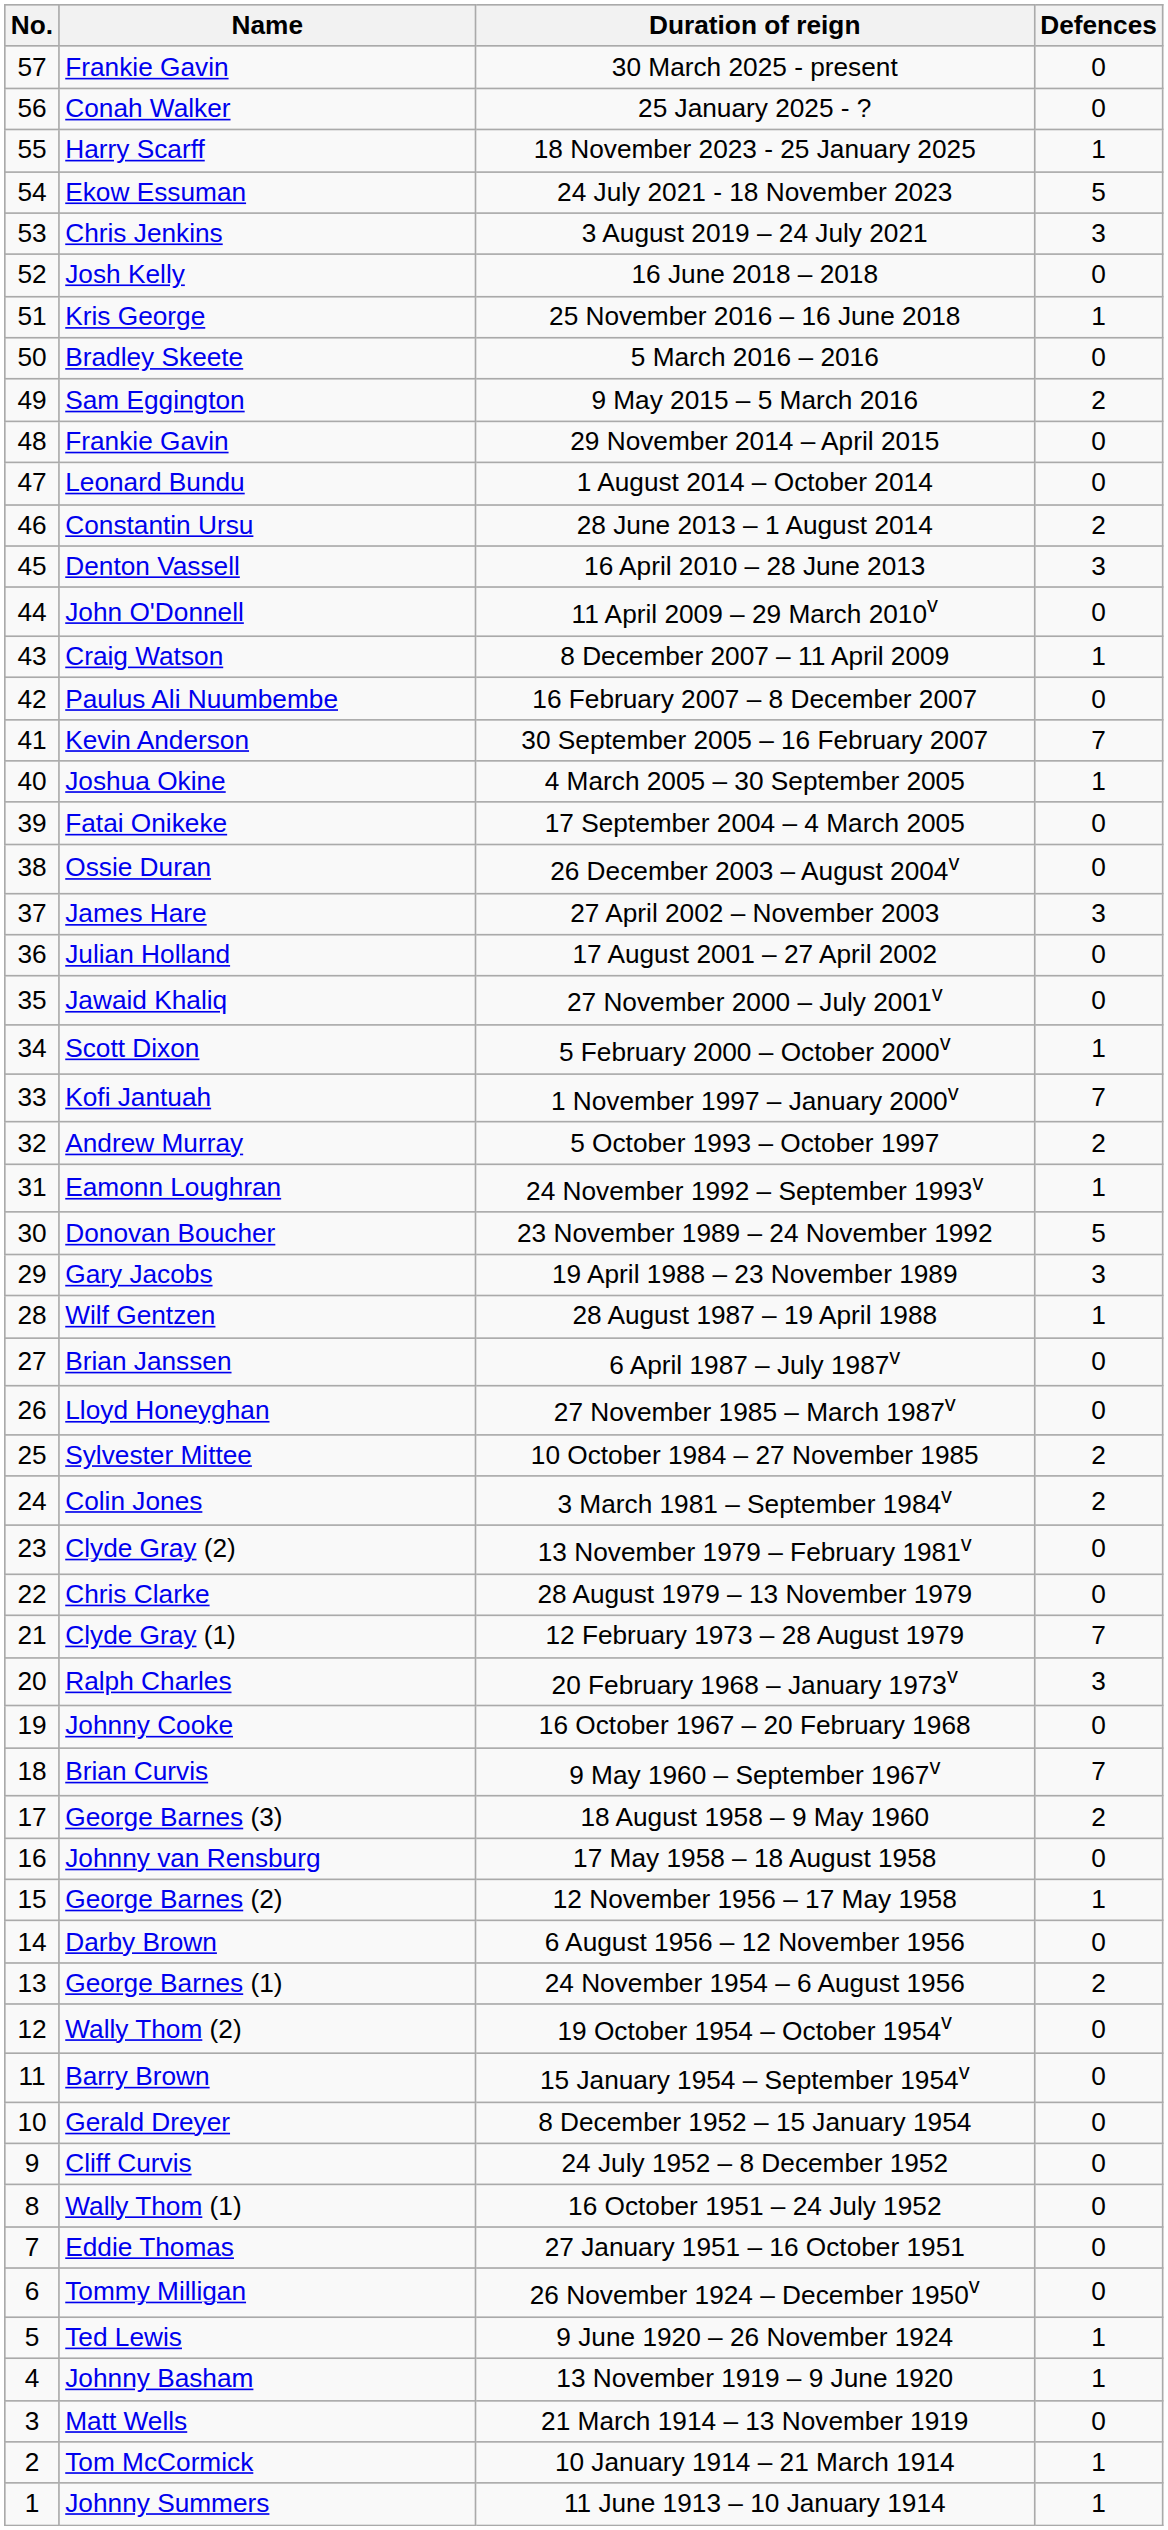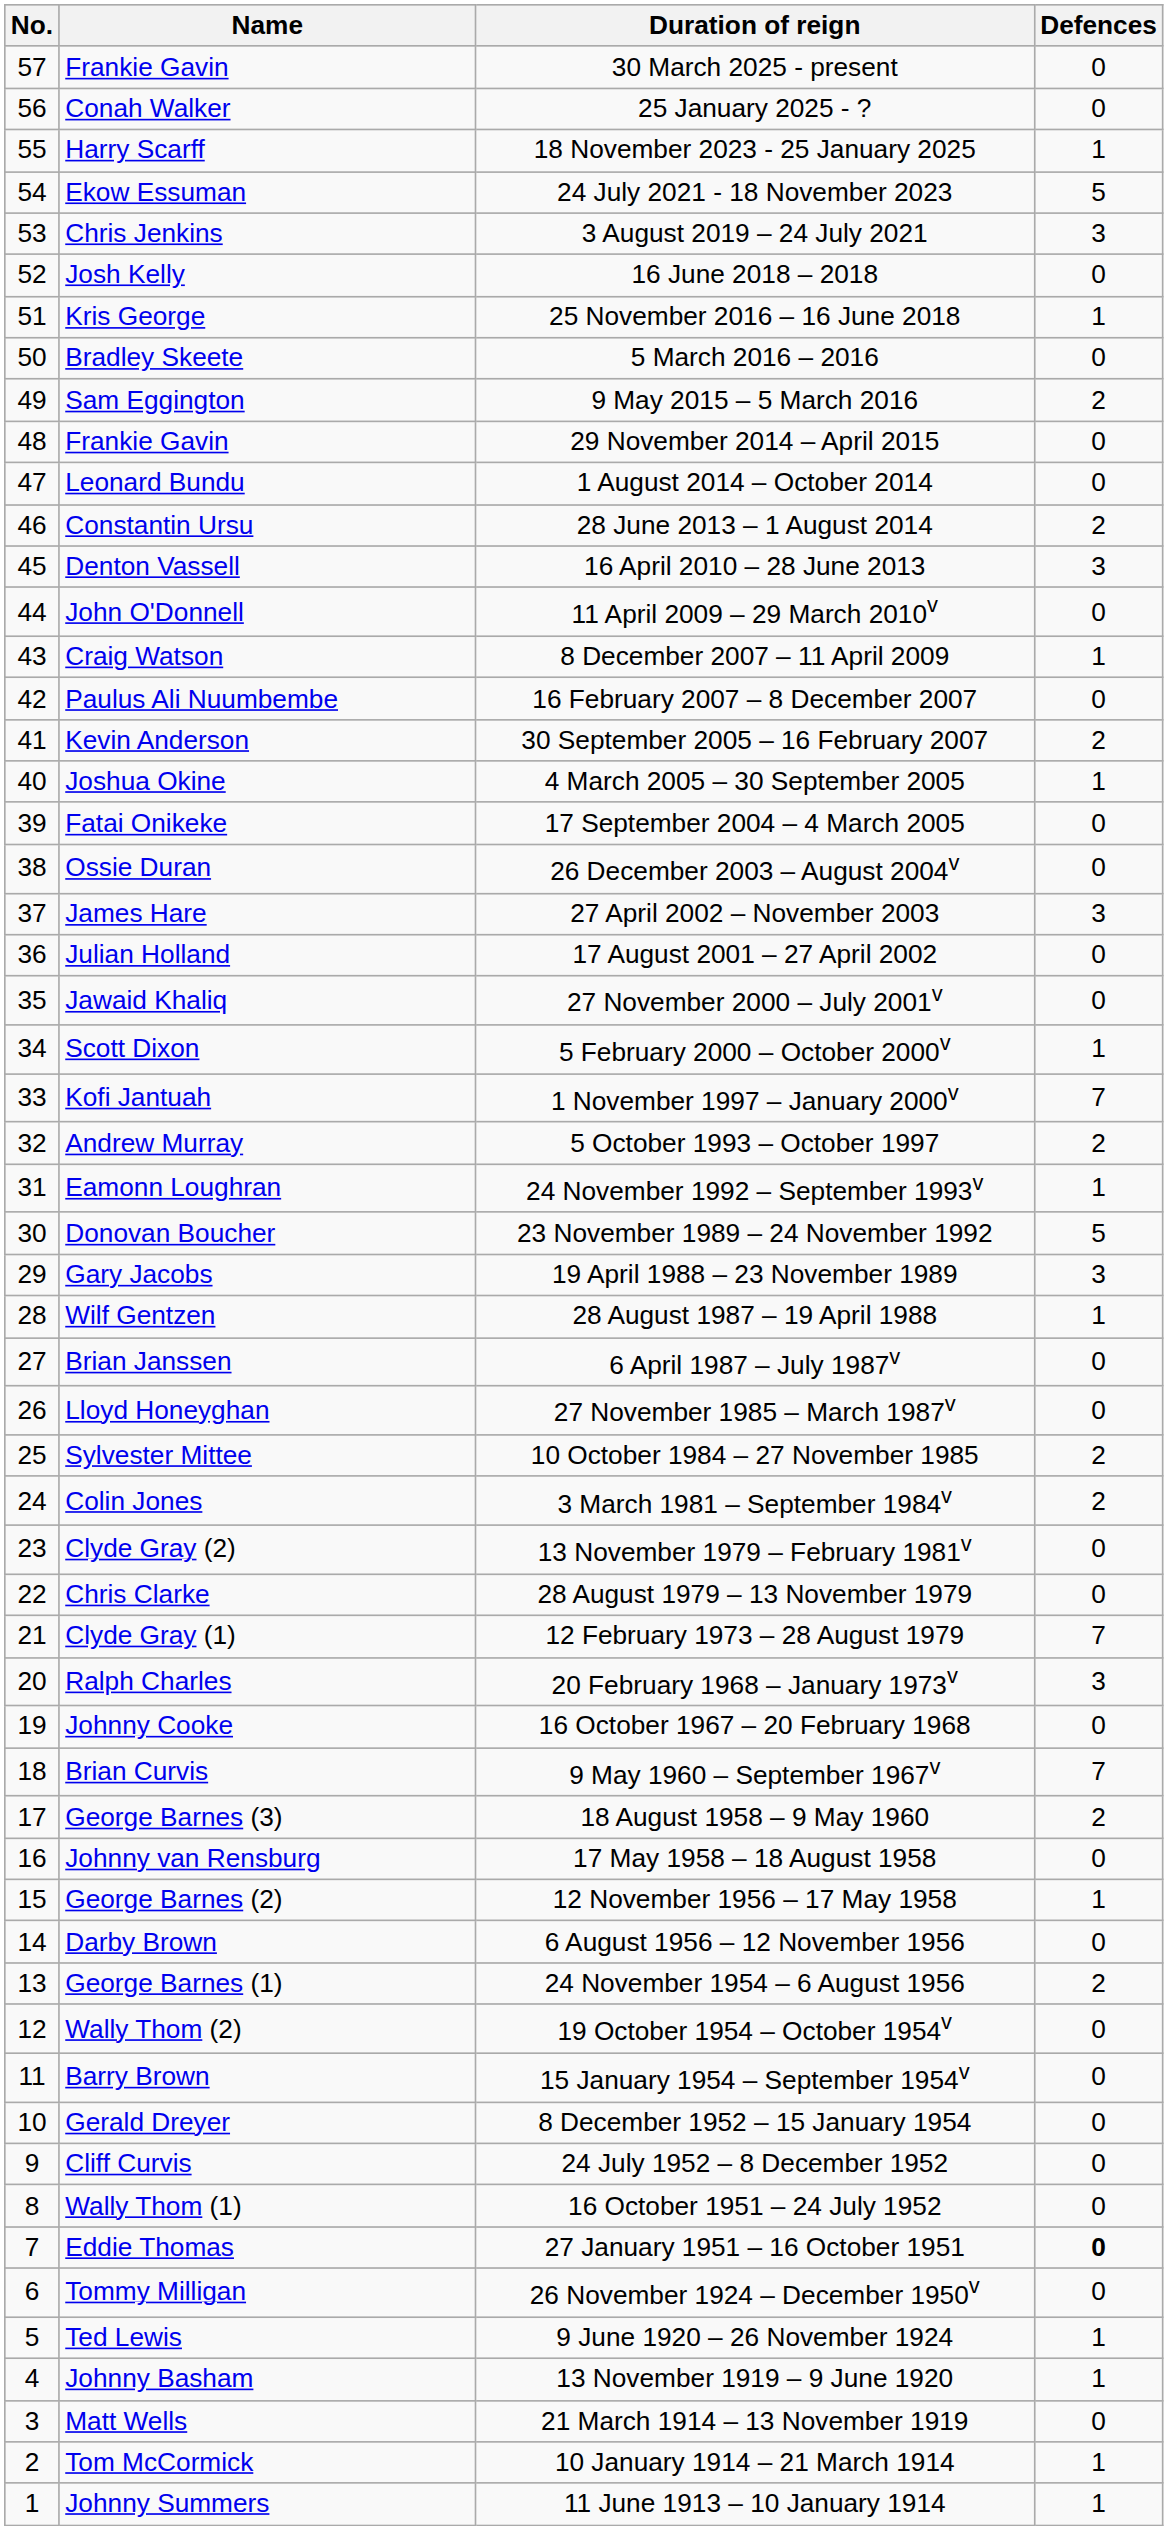 <table class="wikitable" width=80%>
 <tr>
 <th width=3%>No.</th>
 <th width=37%>Name </th>
 <th width=50%>Duration of reign</th>
 <th width=10%>Defences</th>
 </tr>
 <tr align=center>
 <td>57</td>
 <td align=left> <a href='#'>Frankie Gavin</a></td>
 <td>30 March 2025 - present</td>
 <td>0</td>
 </tr>
 <tr align=center>
 <td>56</td>
 <td align=left> <a href='#'>Conah Walker</a></td>
 <td>25 January 2025 - ?</td>
 <td>0</td>
 </tr>
 <tr align=center>
 <td>55</td>
 <td align=left> <a href='#'>Harry Scarff</a></td>
 <td>18 November 2023 - 25 January 2025</td>
 <td>1</td>
 </tr>
 <tr align=center>
 <td>54</td>
 <td align=left> <a href='#'>Ekow Essuman</a></td>
 <td>24 July 2021 - 18 November 2023</td>
 <td>5</td>
 </tr>
 <tr align=center>
 <td>53</td>
 <td align=left> <a href='#'>Chris Jenkins</a></td>
 <td>3 August 2019 – 24 July 2021</td>
 <td>3</td>
 </tr>
 <tr align=center>
 <td>52</td>
 <td align=left> <a href='#'>Josh Kelly</a></td>
 <td>16 June 2018 – 2018</td>
 <td>0</td>
 </tr>
 <tr align=center>
 <td>51</td>
 <td align=left> <a href='#'>Kris George</a></td>
 <td>25 November 2016 – 16 June 2018</td>
 <td>1</td>
 </tr>
 <tr align=center>
 <td>50</td>
 <td align=left> <a href='#'>Bradley Skeete</a></td>
 <td>5 March 2016 – 2016</td>
 <td>0</td>
 </tr>
 <tr align=center>
 <td>49</td>
 <td align=left> <a href='#'>Sam Eggington</a></td>
 <td>9 May 2015 – 5 March 2016</td>
 <td>2</td>
 </tr>
 <tr align=center>
 <td>48</td>
 <td align=left> <a href='#'>Frankie Gavin</a></td>
 <td>29 November 2014 – April 2015</td>
 <td>0</td>
 </tr>
 <tr align=center>
 <td>47</td>
 <td align=left> <a href='#'>Leonard Bundu</a></td>
 <td>1 August 2014 – October 2014</td>
 <td>0</td>
 </tr>
 <tr align=center>
 <td>46</td>
 <td align=left> <a href='#'>Constantin Ursu</a></td>
 <td>28 June 2013 – 1 August 2014</td>
 <td>2</td>
 </tr>
 <tr align=center>
 <td>45</td>
 <td align=left> <a href='#'>Denton Vassell</a></td>
 <td>16 April 2010 – 28 June 2013</td>
 <td>3</td>
 </tr>
 <tr align=center>
 <td>44</td>
 <td align=left> <a href='#'>John O'Donnell</a></td>
 <td>11 April 2009 – 29 March 2010<sup>v</sup></td>
 <td>0</td>
 </tr>
 <tr align=center>
 <td>43</td>
 <td align=left> <a href='#'>Craig Watson</a></td>
 <td>8 December 2007 – 11 April 2009</td>
 <td>1</td>
 </tr>
 <tr align=center>
 <td>42</td>
 <td align=left> <a href='#'>Paulus Ali Nuumbembe</a></td>
 <td>16 February 2007 – 8 December 2007</td>
 <td>0</td>
 </tr>
 <tr align=center>
 <td>41</td>
 <td align=left> <a href='#'>Kevin Anderson</a></td>
 <td>30 September 2005 – 16 February 2007</td>
-<td>7</td>
+<td>2</td>
 </tr>
 <tr align=center>
 <td>40</td>
 <td align=left> <a href='#'>Joshua Okine</a></td>
 <td>4 March 2005 – 30 September 2005</td>
 <td>1</td>
 </tr>
 <tr align=center>
 <td>39</td>
 <td align=left> <a href='#'>Fatai Onikeke</a></td>
 <td>17 September 2004 – 4 March 2005</td>
 <td>0</td>
 </tr>
 <tr align=center>
 <td>38</td>
 <td align=left> <a href='#'>Ossie Duran</a></td>
 <td>26 December 2003 – August 2004<sup>v</sup></td>
 <td>0</td>
 </tr>
 <tr align=center>
 <td>37</td>
 <td align=left> <a href='#'>James Hare</a></td>
 <td>27 April 2002 – November 2003</td>
 <td>3</td>
 </tr>
 <tr align=center>
 <td>36</td>
 <td align=left> <a href='#'>Julian Holland</a></td>
 <td>17 August 2001 – 27 April 2002</td>
 <td>0</td>
 </tr>
 <tr align=center>
 <td>35</td>
 <td align=left> <a href='#'>Jawaid Khaliq</a></td>
 <td>27 November 2000 – July 2001<sup>v</sup></td>
 <td>0</td>
 </tr>
 <tr align=center>
 <td>34</td>
 <td align=left> <a href='#'>Scott Dixon</a></td>
 <td>5 February 2000 – October 2000<sup>v</sup></td>
 <td>1</td>
 </tr>
 <tr align=center>
 <td>33</td>
 <td align=left> <a href='#'>Kofi Jantuah</a></td>
 <td>1 November 1997 – January 2000<sup>v</sup></td>
 <td>7</td>
 </tr>
 <tr align=center>
 <td>32</td>
 <td align=left> <a href='#'>Andrew Murray</a></td>
 <td>5 October 1993 – October 1997</td>
 <td>2</td>
 </tr>
 <tr align=center>
 <td>31</td>
 <td align=left> <a href='#'>Eamonn Loughran</a></td>
 <td>24 November 1992 – September 1993<sup>v</sup></td>
 <td>1</td>
 </tr>
 <tr align=center>
 <td>30</td>
 <td align=left> <a href='#'>Donovan Boucher</a></td>
 <td>23 November 1989 – 24 November 1992</td>
 <td>5</td>
 </tr>
 <tr align=center>
 <td>29</td>
 <td align=left> <a href='#'>Gary Jacobs</a></td>
 <td>19 April 1988 – 23 November 1989</td>
 <td>3</td>
 </tr>
 <tr align=center>
 <td>28</td>
 <td align=left> <a href='#'>Wilf Gentzen</a></td>
 <td>28 August 1987 – 19 April 1988</td>
 <td>1</td>
 </tr>
 <tr align=center>
 <td>27</td>
 <td align=left> <a href='#'>Brian Janssen</a></td>
 <td>6 April 1987 – July 1987<sup>v</sup></td>
 <td>0</td>
 </tr>
 <tr align=center>
 <td>26</td>
 <td align=left> <a href='#'>Lloyd Honeyghan</a></td>
 <td>27 November 1985 – March 1987<sup>v</sup></td>
 <td>0</td>
 </tr>
 <tr align=center>
 <td>25</td>
 <td align=left> <a href='#'>Sylvester Mittee</a></td>
 <td>10 October 1984 – 27 November 1985</td>
 <td>2</td>
 </tr>
 <tr align=center>
 <td>24</td>
 <td align=left> <a href='#'>Colin Jones</a></td>
 <td>3 March 1981 – September 1984<sup>v</sup></td>
 <td>2</td>
 </tr>
 <tr align=center>
 <td>23</td>
 <td align=left> <a href='#'>Clyde Gray</a> (2)</td>
 <td>13 November 1979 – February 1981<sup>v</sup></td>
 <td>0</td>
 </tr>
 <tr align=center>
 <td>22</td>
 <td align=left> <a href='#'>Chris Clarke</a></td>
 <td>28 August 1979 – 13 November 1979</td>
 <td>0</td>
 </tr>
 <tr align=center>
 <td>21</td>
 <td align=left> <a href='#'>Clyde Gray</a> (1)</td>
 <td>12 February 1973 – 28 August 1979</td>
 <td>7</td>
 </tr>
 <tr align=center>
 <td>20</td>
 <td align=left> <a href='#'>Ralph Charles</a></td>
 <td>20 February 1968 – January 1973<sup>v</sup></td>
 <td>3</td>
 </tr>
 <tr align=center>
 <td>19</td>
 <td align=left> <a href='#'>Johnny Cooke</a></td>
 <td>16 October 1967 – 20 February 1968</td>
 <td>0</td>
 </tr>
 <tr align=center>
 <td>18</td>
 <td align=left> <a href='#'>Brian Curvis</a></td>
 <td>9 May 1960 – September 1967<sup>v</sup></td>
 <td>7</td>
 </tr>
 <tr align=center>
 <td>17</td>
 <td align=left> <a href='#'>George Barnes</a> (3)</td>
 <td>18 August 1958 – 9 May 1960</td>
 <td>2</td>
 </tr>
 <tr align=center>
 <td>16</td>
 <td align=left> <a href='#'>Johnny van Rensburg</a></td>
 <td>17 May 1958 – 18 August 1958</td>
 <td>0</td>
 </tr>
 <tr align=center>
 <td>15</td>
 <td align=left> <a href='#'>George Barnes</a> (2)</td>
 <td>12 November 1956 – 17 May 1958</td>
 <td>1</td>
 </tr>
 <tr align=center>
 <td>14</td>
 <td align=left> <a href='#'>Darby Brown</a></td>
 <td>6 August 1956 – 12 November 1956</td>
 <td>0</td>
 </tr>
 <tr align=center>
 <td>13</td>
 <td align=left> <a href='#'>George Barnes</a> (1)</td>
 <td>24 November 1954 – 6 August 1956</td>
 <td>2</td>
 </tr>
 <tr align=center>
 <td>12</td>
 <td align=left> <a href='#'>Wally Thom</a> (2)</td>
 <td>19 October 1954 – October 1954<sup>v</sup></td>
 <td>0</td>
 </tr>
 <tr align=center>
 <td>11</td>
 <td align=left> <a href='#'>Barry Brown</a></td>
 <td>15 January 1954 – September 1954<sup>v</sup></td>
 <td>0</td>
 </tr>
 <tr align=center>
 <td>10</td>
 <td align=left> <a href='#'>Gerald Dreyer</a></td>
 <td>8 December 1952 – 15 January 1954</td>
 <td>0</td>
 </tr>
 <tr align=center>
 <td>9</td>
 <td align=left> <a href='#'>Cliff Curvis</a></td>
 <td>24 July 1952 – 8 December 1952</td>
 <td>0</td>
 </tr>
 <tr align=center>
 <td>8</td>
 <td align=left> <a href='#'>Wally Thom</a> (1)</td>
 <td>16 October 1951 – 24 July 1952</td>
 <td>0</td>
 </tr>
 <tr align=center>
 <td>7</td>
 <td align=left> <a href='#'>Eddie Thomas</a></td>
 <td>27 January 1951 – 16 October 1951</td>
-<td>0</td>
+<td><strong>0</strong></td>
 </tr>
 <tr align=center>
 <td>6</td>
 <td align=left> <a href='#'>Tommy Milligan</a></td>
 <td>26 November 1924 – December 1950<sup>v</sup></td>
 <td>0</td>
 </tr>
 <tr align=center>
 <td>5</td>
 <td align=left> <a href='#'>Ted Lewis</a></td>
 <td>9 June 1920 – 26 November 1924</td>
 <td>1</td>
 </tr>
 <tr align=center>
 <td>4</td>
 <td align=left> <a href='#'>Johnny Basham</a></td>
 <td>13 November 1919 – 9 June 1920</td>
 <td>1</td>
 </tr>
 <tr align=center>
 <td>3</td>
 <td align=left> <a href='#'>Matt Wells</a></td>
 <td>21 March 1914 – 13 November 1919</td>
 <td>0</td>
 </tr>
 <tr align=center>
 <td>2</td>
 <td align=left> <a href='#'>Tom McCormick</a></td>
 <td>10 January 1914 – 21 March 1914</td>
 <td>1</td>
 </tr>
 <tr align=center>
 <td>1</td>
 <td align=left> <a href='#'>Johnny Summers</a></td>
 <td>11 June 1913 – 10 January 1914</td>
 <td>1</td>
 </tr>
 </table>
